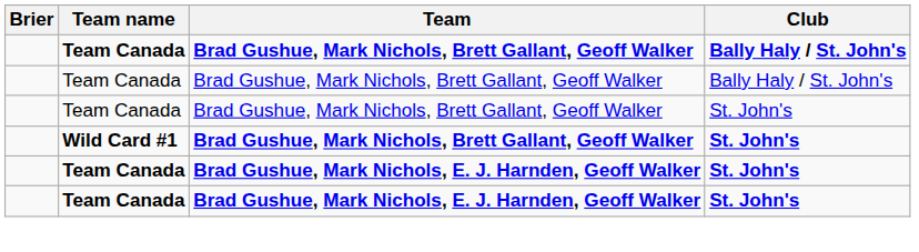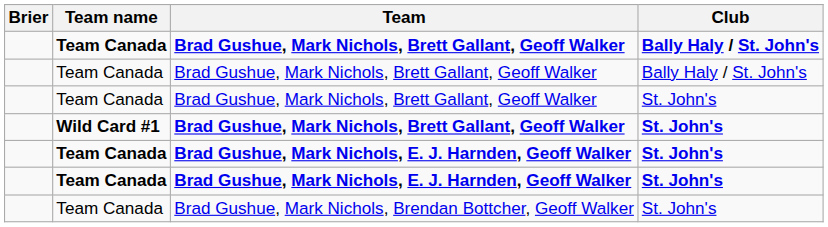 <table class="wikitable">
 <tr>
 <th scope="col">Brier</th>
 <th scope="col">Team name</th>
 <th scope="col">Team</th>
 <th scope="col">Club</th>
 </tr>
 <tr>
 <td><strong></strong></td>
 <td><strong>Team Canada</strong></td>
 <td><strong><a href='#'>Brad Gushue</a>, <a href='#'>Mark Nichols</a>, <a href='#'>Brett Gallant</a>, <a href='#'>Geoff Walker</a></strong></td>
 <td><strong><a href='#'>Bally Haly</a> / <a href='#'>St. John's</a></strong></td>
 </tr>
 <tr>
 <td></td>
 <td>Team Canada</td>
 <td><a href='#'>Brad Gushue</a>, <a href='#'>Mark Nichols</a>, <a href='#'>Brett Gallant</a>, <a href='#'>Geoff Walker</a></td>
 <td><a href='#'>Bally Haly</a> / <a href='#'>St. John's</a></td>
 </tr>
 <tr>
 <td></td>
 <td>Team Canada</td>
 <td><a href='#'>Brad Gushue</a>, <a href='#'>Mark Nichols</a>, <a href='#'>Brett Gallant</a>, <a href='#'>Geoff Walker</a></td>
 <td><a href='#'>St. John's</a></td>
 </tr>
 <tr>
 <td><strong></strong></td>
 <td><strong>Wild Card #1</strong></td>
 <td><strong><a href='#'>Brad Gushue</a>, <a href='#'>Mark Nichols</a>, <a href='#'>Brett Gallant</a>, <a href='#'>Geoff Walker</a></strong></td>
 <td><strong><a href='#'>St. John's</a></strong></td>
 </tr>
 <tr>
 <td><strong></strong></td>
 <td><strong>Team Canada</strong></td>
 <td><strong><a href='#'>Brad Gushue</a>, <a href='#'>Mark Nichols</a>, <a href='#'>E. J. Harnden</a>, <a href='#'>Geoff Walker</a></strong></td>
 <td><strong><a href='#'>St. John's</a></strong></td>
 </tr>
 <tr>
 <td><strong></strong></td>
 <td><strong>Team Canada</strong></td>
 <td><strong><a href='#'>Brad Gushue</a>, <a href='#'>Mark Nichols</a>, <a href='#'>E. J. Harnden</a>, <a href='#'>Geoff Walker</a></strong></td>
 <td><strong><a href='#'>St. John's</a></strong></td>
 </tr>
+<tr>
+<td></td>
+<td>Team Canada</td>
+<td><a href='#'>Brad Gushue</a>, <a href='#'>Mark Nichols</a>, <a href='#'>Brendan Bottcher</a>, <a href='#'>Geoff Walker</a></td>
+<td><a href='#'>St. John's</a></td>
+</tr>
 </table>
